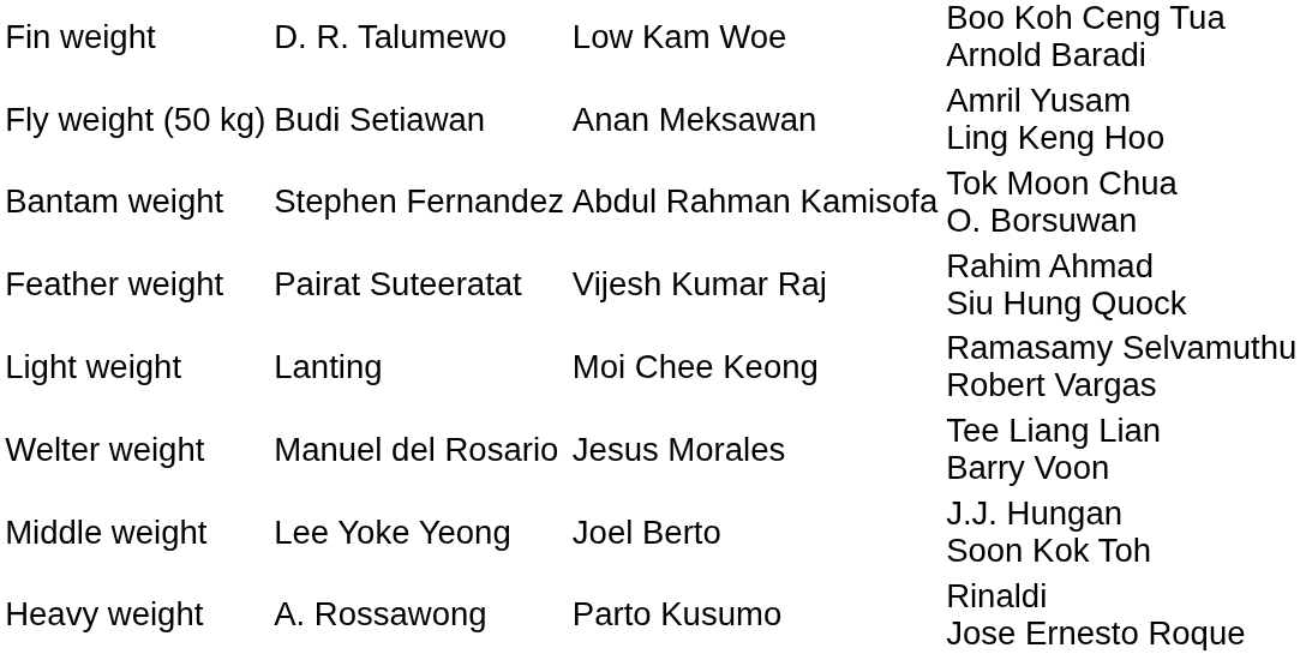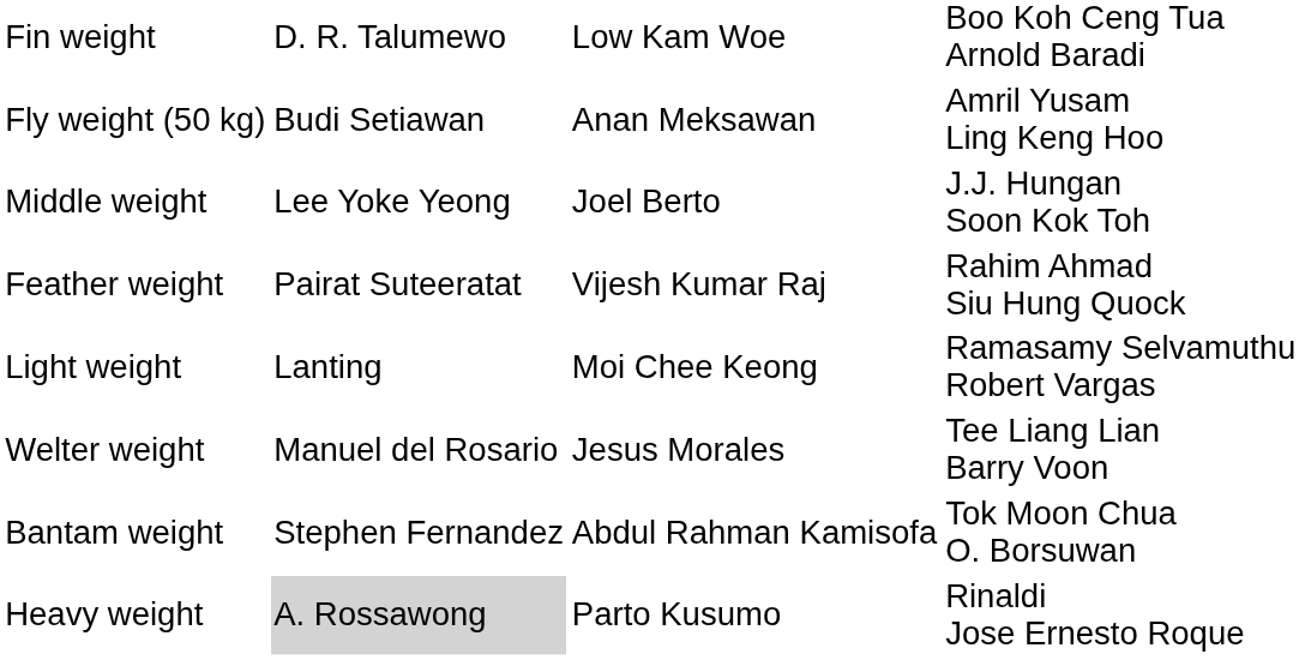 <table>
 <tr>
 <td>Fin weight</td>
 <td> D. R. Talumewo</td>
 <td> Low Kam Woe</td>
 <td> Boo Koh Ceng Tua<br> Arnold Baradi</td>
 </tr>
 <tr>
 <td>Fly weight (50 kg)</td>
 <td> Budi Setiawan</td>
 <td> Anan Meksawan</td>
 <td> Amril Yusam<br> Ling Keng Hoo</td>
 </tr>
 <tr>
-<td>Bantam weight</td>
-<td> Stephen Fernandez</td>
-<td> Abdul Rahman Kamisofa</td>
-<td> Tok Moon Chua<br> O. Borsuwan</td>
+<td>Middle weight</td>
+<td> Lee Yoke Yeong</td>
+<td> Joel Berto</td>
+<td> J.J. Hungan<br> Soon Kok Toh</td>
 </tr>
 <tr>
 <td>Feather weight</td>
 <td> Pairat Suteeratat</td>
 <td> Vijesh Kumar Raj</td>
 <td> Rahim Ahmad<br> Siu Hung Quock</td>
 </tr>
 <tr>
 <td>Light weight</td>
 <td> Lanting</td>
 <td> Moi Chee Keong</td>
 <td> Ramasamy Selvamuthu<br> Robert Vargas</td>
 </tr>
 <tr>
 <td>Welter weight</td>
 <td> Manuel del Rosario</td>
 <td> Jesus Morales</td>
 <td> Tee Liang Lian<br> Barry Voon</td>
 </tr>
 <tr>
-<td>Middle weight</td>
-<td> Lee Yoke Yeong</td>
-<td> Joel Berto</td>
-<td> J.J. Hungan<br> Soon Kok Toh</td>
+<td>Bantam weight</td>
+<td> Stephen Fernandez</td>
+<td> Abdul Rahman Kamisofa</td>
+<td> Tok Moon Chua<br> O. Borsuwan</td>
 </tr>
 <tr>
 <td>Heavy weight</td>
-<td> A. Rossawong</td>
+<td style="background: lightgrey;"> A. Rossawong</td>
 <td> Parto Kusumo</td>
 <td> Rinaldi<br> Jose Ernesto Roque</td>
 </tr>
 </table>
